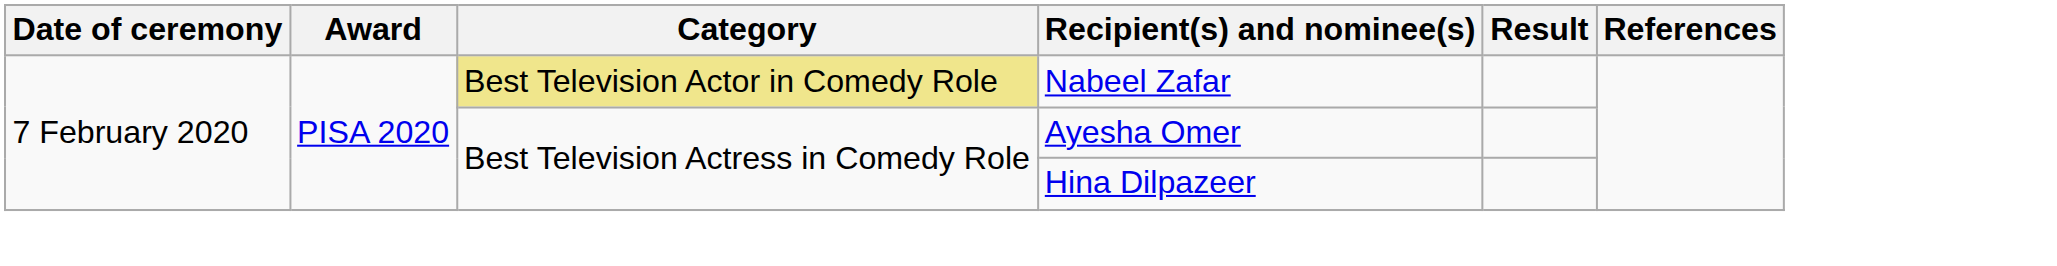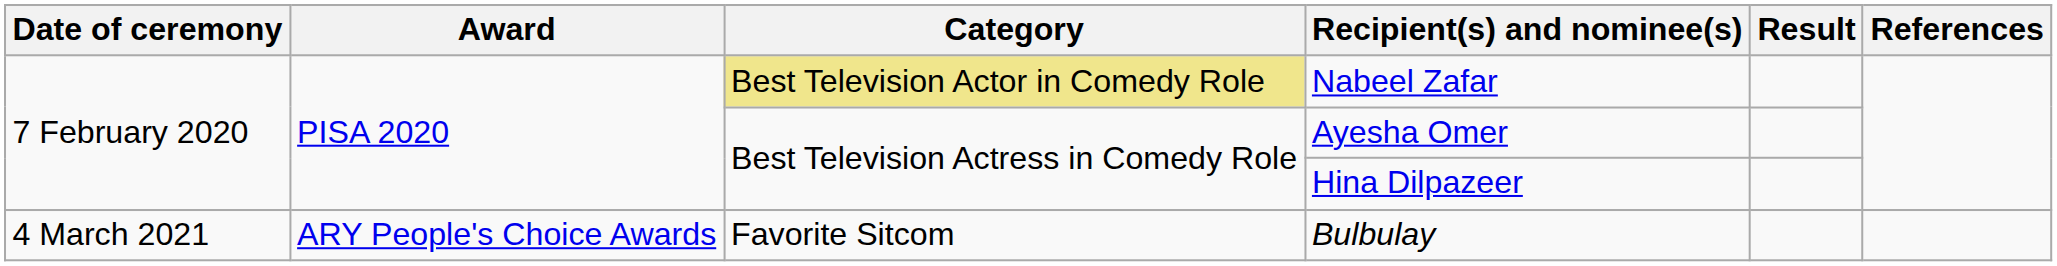 <table class="wikitable sortable">
 <tr>
 <th>Date of ceremony</th>
 <th>Award</th>
 <th>Category</th>
 <th>Recipient(s) and nominee(s)</th>
 <th>Result</th>
 <th>References</th>
 </tr>
 <tr>
 <td rowspan=3>7 February 2020</td>
 <td rowspan=3><a href='#'>PISA 2020</a></td>
 <td style="background: khaki;">Best Television Actor in Comedy Role</td>
 <td><a href='#'>Nabeel Zafar</a></td>
 <td></td>
 <td rowspan=3></td>
 </tr>
 <tr>
 <td rowspan=2>Best Television Actress in Comedy Role</td>
 <td><a href='#'>Ayesha Omer</a></td>
 <td></td>
 </tr>
 <tr>
 <td><a href='#'>Hina Dilpazeer</a></td>
 <td></td>
 </tr>
+<tr>
+<td>4 March 2021</td>
+<td><a href='#'>ARY People's Choice Awards</a></td>
+<td>Favorite Sitcom</td>
+<td><em>Bulbulay</em></td>
+<td></td>
+<td></td>
+</tr>
 </table>
